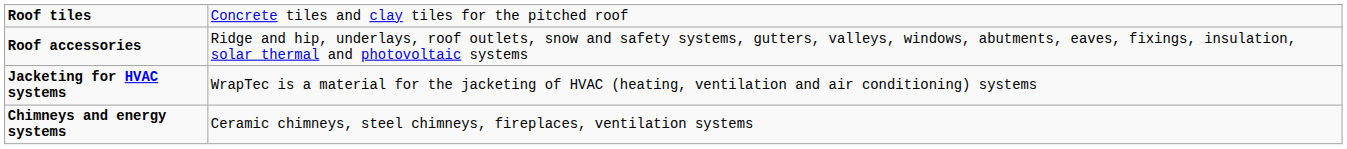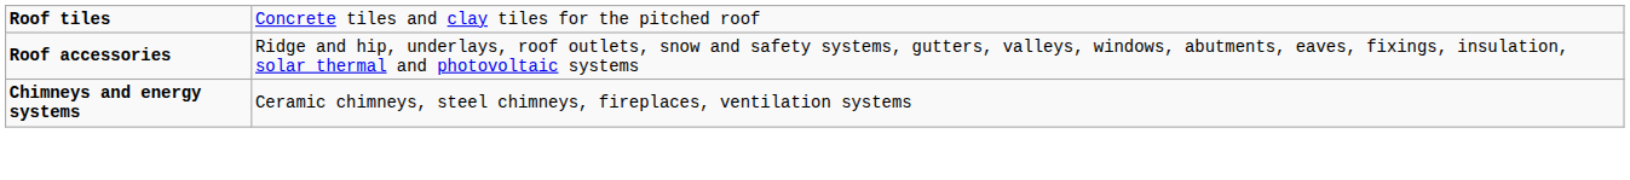 <table class="wikitable">
 <tr>
 <td><strong>Roof tiles</strong></td>
 <td><a href='#'>Concrete</a> tiles and <a href='#'>clay</a> tiles for the pitched roof</td>
 </tr>
 <tr>
 <td><strong>Roof accessories</strong></td>
 <td>Ridge and hip, underlays, roof outlets, snow and safety systems, gutters, valleys, windows, abutments, eaves, fixings, insulation, <a href='#'>solar thermal</a> and <a href='#'>photovoltaic</a> systems</td>
 </tr>
 <tr>
-<td><strong>Jacketing for <a href='#'>HVAC</a> systems</strong></td>
-<td>WrapTec is a material for the jacketing of HVAC (heating, ventilation and air conditioning) systems</td>
-</tr>
-<tr>
 <td><strong>Chimneys and energy systems</strong></td>
 <td>Ceramic chimneys, steel chimneys, fireplaces, ventilation systems</td>
 </tr>
 </table>
